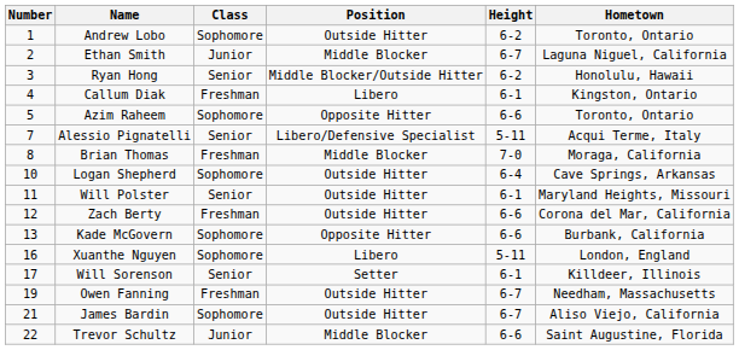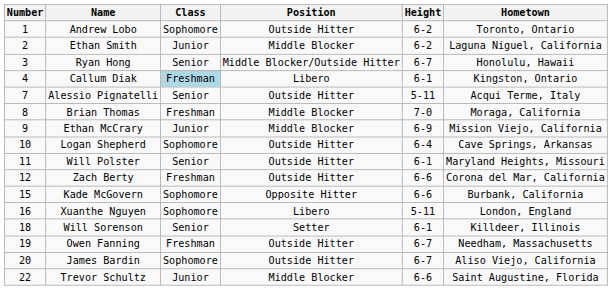 <table class="wikitable" style="text-align:center;">
 <tr>
 <th>Number</th>
 <th>Name</th>
 <th>Class</th>
 <th>Position</th>
 <th>Height</th>
 <th>Hometown</th>
 </tr>
 <tr>
 <td>1</td>
 <td>Andrew Lobo</td>
 <td>Sophomore</td>
 <td>Outside Hitter</td>
 <td>6-2</td>
 <td>Toronto, Ontario</td>
 </tr>
 <tr>
 <td>2</td>
 <td>Ethan Smith</td>
 <td>Junior</td>
 <td>Middle Blocker</td>
-<td>6-7</td>
+<td>6-2</td>
 <td>Laguna Niguel, California</td>
 </tr>
 <tr>
 <td>3</td>
 <td>Ryan Hong</td>
 <td>Senior</td>
 <td>Middle Blocker/Outside Hitter</td>
-<td>6-2</td>
+<td>6-7</td>
 <td>Honolulu, Hawaii</td>
 </tr>
 <tr>
 <td>4</td>
 <td>Callum Diak</td>
-<td>Freshman</td>
+<td style="background: lightblue;">Freshman</td>
 <td>Libero</td>
 <td>6-1</td>
 <td>Kingston, Ontario</td>
 </tr>
 <tr>
-<td>5</td>
-<td>Azim Raheem</td>
-<td>Sophomore</td>
-<td>Opposite Hitter</td>
-<td>6-6</td>
-<td>Toronto, Ontario</td>
-</tr>
-<tr>
 <td>7</td>
 <td>Alessio Pignatelli</td>
 <td>Senior</td>
-<td>Libero/Defensive Specialist</td>
+<td>Outside Hitter</td>
 <td>5-11</td>
 <td>Acqui Terme, Italy</td>
 </tr>
 <tr>
 <td>8</td>
 <td>Brian Thomas</td>
 <td>Freshman</td>
 <td>Middle Blocker</td>
 <td>7-0</td>
 <td>Moraga, California</td>
+</tr>
+<tr>
+<td>9</td>
+<td>Ethan McCrary</td>
+<td>Junior</td>
+<td>Middle Blocker</td>
+<td>6-9</td>
+<td>Mission Viejo, California</td>
 </tr>
 <tr>
 <td>10</td>
 <td>Logan Shepherd</td>
 <td>Sophomore</td>
 <td>Outside Hitter</td>
 <td>6-4</td>
 <td>Cave Springs, Arkansas</td>
 </tr>
 <tr>
 <td>11</td>
 <td>Will Polster</td>
 <td>Senior</td>
 <td>Outside Hitter</td>
 <td>6-1</td>
 <td>Maryland Heights, Missouri</td>
 </tr>
 <tr>
 <td>12</td>
 <td>Zach Berty</td>
 <td>Freshman</td>
 <td>Outside Hitter</td>
 <td>6-6</td>
 <td>Corona del Mar, California</td>
 </tr>
 <tr>
-<td>13</td>
+<td>15</td>
 <td>Kade McGovern</td>
 <td>Sophomore</td>
 <td>Opposite Hitter</td>
 <td>6-6</td>
 <td>Burbank, California</td>
 </tr>
 <tr>
 <td>16</td>
 <td>Xuanthe Nguyen</td>
 <td>Sophomore</td>
 <td>Libero</td>
 <td>5-11</td>
 <td>London, England</td>
 </tr>
 <tr>
-<td>17</td>
+<td>18</td>
 <td>Will Sorenson</td>
 <td>Senior</td>
 <td>Setter</td>
 <td>6-1</td>
 <td>Killdeer, Illinois</td>
 </tr>
 <tr>
 <td>19</td>
 <td>Owen Fanning</td>
 <td>Freshman</td>
 <td>Outside Hitter</td>
 <td>6-7</td>
 <td>Needham, Massachusetts</td>
 </tr>
 <tr>
-<td>21</td>
+<td>20</td>
 <td>James Bardin</td>
 <td>Sophomore</td>
 <td>Outside Hitter</td>
 <td>6-7</td>
 <td>Aliso Viejo, California</td>
 </tr>
 <tr>
 <td>22</td>
 <td>Trevor Schultz</td>
 <td>Junior</td>
 <td>Middle Blocker</td>
 <td>6-6</td>
 <td>Saint Augustine, Florida</td>
 </tr>
 </table>
